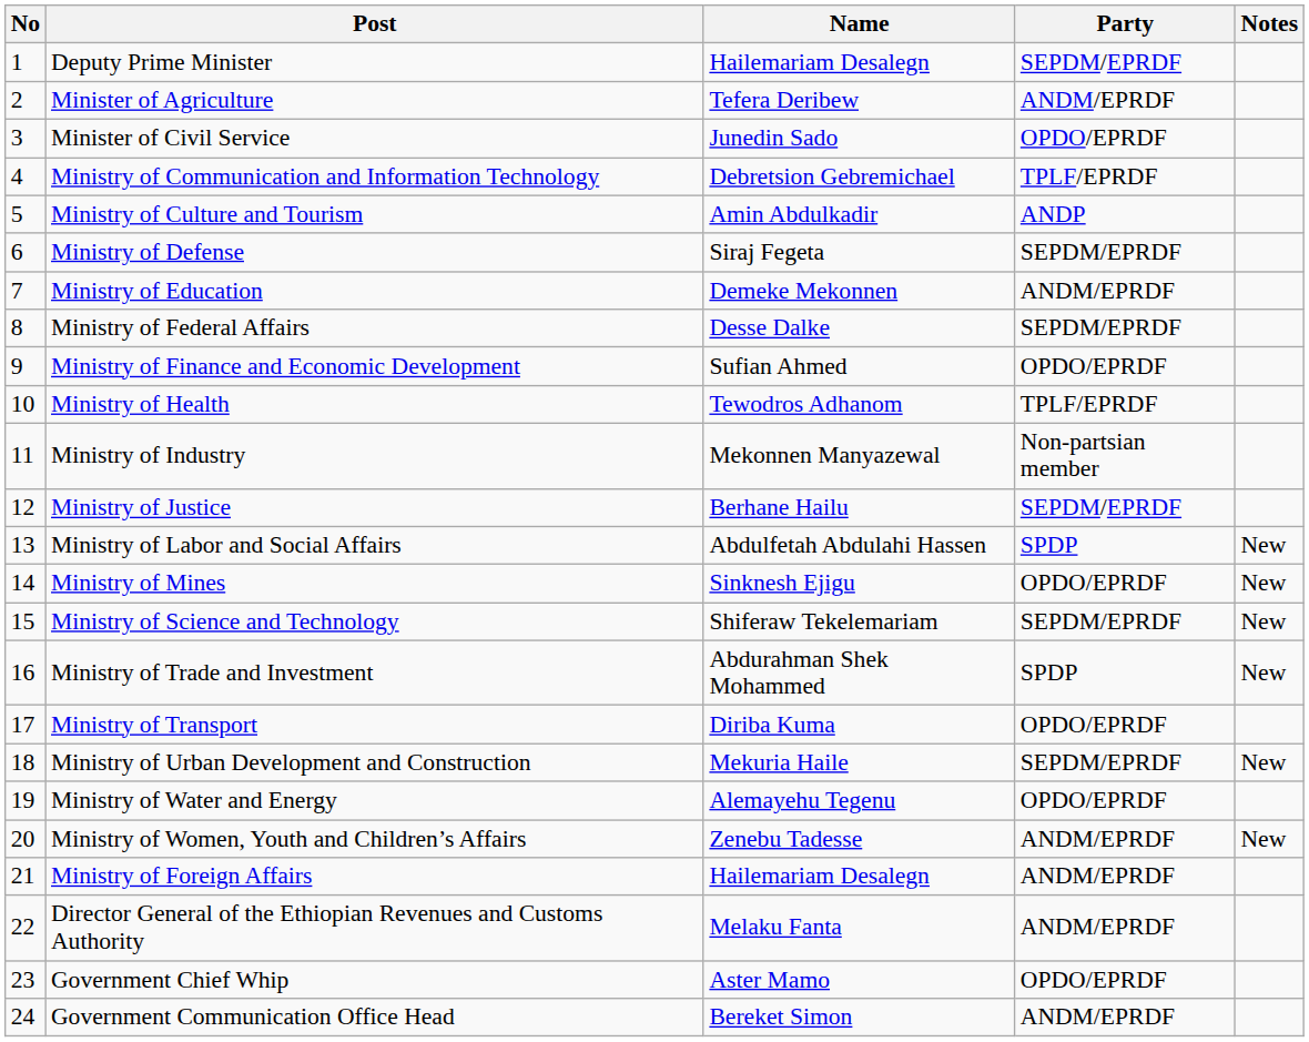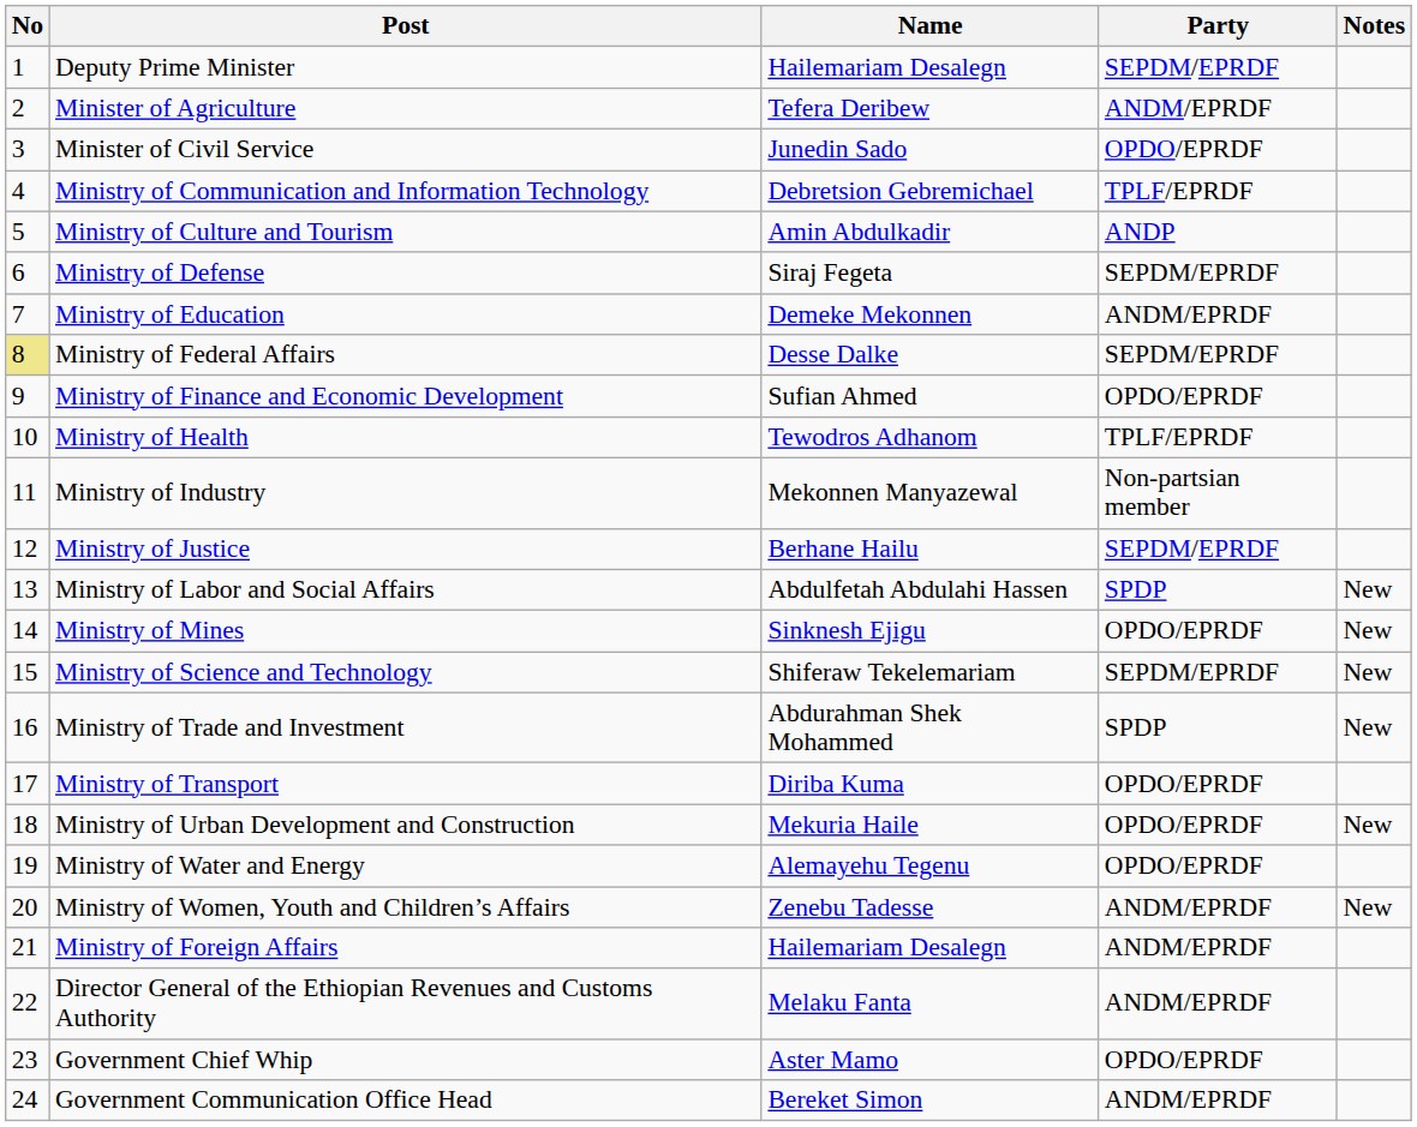 <table class="wikitable">
 <tr>
 <th>No</th>
 <th>Post</th>
 <th>Name</th>
 <th>Party</th>
 <th>Notes</th>
 </tr>
 <tr>
 <td>1</td>
 <td>Deputy Prime Minister</td>
 <td><a href='#'>Hailemariam Desalegn</a></td>
 <td><a href='#'>SEPDM</a>/<a href='#'>EPRDF</a></td>
 <td></td>
 </tr>
 <tr>
 <td>2</td>
 <td><a href='#'>Minister of Agriculture</a></td>
 <td><a href='#'>Tefera Deribew</a></td>
 <td><a href='#'>ANDM</a>/EPRDF</td>
 <td></td>
 </tr>
 <tr>
 <td>3</td>
 <td>Minister of Civil Service</td>
 <td><a href='#'>Junedin Sado</a></td>
 <td><a href='#'>OPDO</a>/EPRDF</td>
 <td></td>
 </tr>
 <tr>
 <td>4</td>
 <td><a href='#'>Ministry of Communication and Information Technology</a></td>
 <td><a href='#'>Debretsion Gebremichael</a></td>
 <td><a href='#'>TPLF</a>/EPRDF</td>
 <td></td>
 </tr>
 <tr>
 <td>5</td>
 <td><a href='#'>Ministry of Culture and Tourism</a></td>
 <td><a href='#'>Amin Abdulkadir</a></td>
 <td><a href='#'>ANDP</a></td>
 <td></td>
 </tr>
 <tr>
 <td>6</td>
 <td><a href='#'>Ministry of Defense</a></td>
 <td>Siraj Fegeta</td>
 <td>SEPDM/EPRDF</td>
 <td></td>
 </tr>
 <tr>
 <td>7</td>
 <td><a href='#'>Ministry of Education</a></td>
 <td><a href='#'>Demeke Mekonnen</a></td>
 <td>ANDM/EPRDF</td>
 <td></td>
 </tr>
 <tr>
-<td>8</td>
+<td style="background: khaki;">8</td>
 <td>Ministry of Federal Affairs</td>
 <td><a href='#'>Desse Dalke</a></td>
 <td>SEPDM/EPRDF</td>
 <td></td>
 </tr>
 <tr>
 <td>9</td>
 <td><a href='#'>Ministry of Finance and Economic Development</a></td>
 <td>Sufian Ahmed</td>
 <td>OPDO/EPRDF</td>
 <td></td>
 </tr>
 <tr>
 <td>10</td>
 <td><a href='#'>Ministry of Health</a></td>
 <td><a href='#'>Tewodros Adhanom</a></td>
 <td>TPLF/EPRDF</td>
 <td></td>
 </tr>
 <tr>
 <td>11</td>
 <td>Ministry of Industry</td>
 <td>Mekonnen Manyazewal</td>
 <td>Non-partsian member</td>
 <td></td>
 </tr>
 <tr>
 <td>12</td>
 <td><a href='#'>Ministry of Justice</a></td>
 <td><a href='#'>Berhane Hailu</a></td>
 <td><a href='#'>SEPDM</a>/<a href='#'>EPRDF</a></td>
 <td></td>
 </tr>
 <tr>
 <td>13</td>
 <td>Ministry of Labor and Social Affairs</td>
 <td>Abdulfetah Abdulahi Hassen</td>
 <td><a href='#'>SPDP</a></td>
 <td>New</td>
 </tr>
 <tr>
 <td>14</td>
 <td><a href='#'>Ministry of Mines</a></td>
 <td><a href='#'>Sinknesh Ejigu</a></td>
 <td>OPDO/EPRDF</td>
 <td>New</td>
 </tr>
 <tr>
 <td>15</td>
 <td><a href='#'>Ministry of Science and Technology</a></td>
 <td>Shiferaw Tekelemariam</td>
 <td>SEPDM/EPRDF</td>
 <td>New</td>
 </tr>
 <tr>
 <td>16</td>
 <td>Ministry of Trade and Investment</td>
 <td>Abdurahman Shek Mohammed</td>
 <td>SPDP</td>
 <td>New</td>
 </tr>
 <tr>
 <td>17</td>
 <td><a href='#'>Ministry of Transport</a></td>
 <td><a href='#'>Diriba Kuma</a></td>
 <td>OPDO/EPRDF</td>
 <td></td>
 </tr>
 <tr>
 <td>18</td>
 <td>Ministry of Urban Development and Construction</td>
 <td><a href='#'>Mekuria Haile</a></td>
-<td>SEPDM/EPRDF</td>
+<td>OPDO/EPRDF</td>
 <td>New</td>
 </tr>
 <tr>
 <td>19</td>
 <td>Ministry of Water and Energy</td>
 <td><a href='#'>Alemayehu Tegenu</a></td>
 <td>OPDO/EPRDF</td>
 <td></td>
 </tr>
 <tr>
 <td>20</td>
 <td>Ministry of Women, Youth and Children’s Affairs</td>
 <td><a href='#'>Zenebu Tadesse</a></td>
 <td>ANDM/EPRDF</td>
 <td>New</td>
 </tr>
 <tr>
 <td>21</td>
 <td><a href='#'>Ministry of Foreign Affairs</a></td>
 <td><a href='#'>Hailemariam Desalegn</a></td>
 <td>ANDM/EPRDF</td>
 <td></td>
 </tr>
 <tr>
 <td>22</td>
 <td>Director General of the Ethiopian Revenues and Customs Authority</td>
 <td><a href='#'>Melaku Fanta</a></td>
 <td>ANDM/EPRDF</td>
 <td></td>
 </tr>
 <tr>
 <td>23</td>
 <td>Government Chief Whip</td>
 <td><a href='#'>Aster Mamo</a></td>
 <td>OPDO/EPRDF</td>
 <td></td>
 </tr>
 <tr>
 <td>24</td>
 <td>Government Communication Office Head</td>
 <td><a href='#'>Bereket Simon</a></td>
 <td>ANDM/EPRDF</td>
 <td></td>
 </tr>
 </table>
